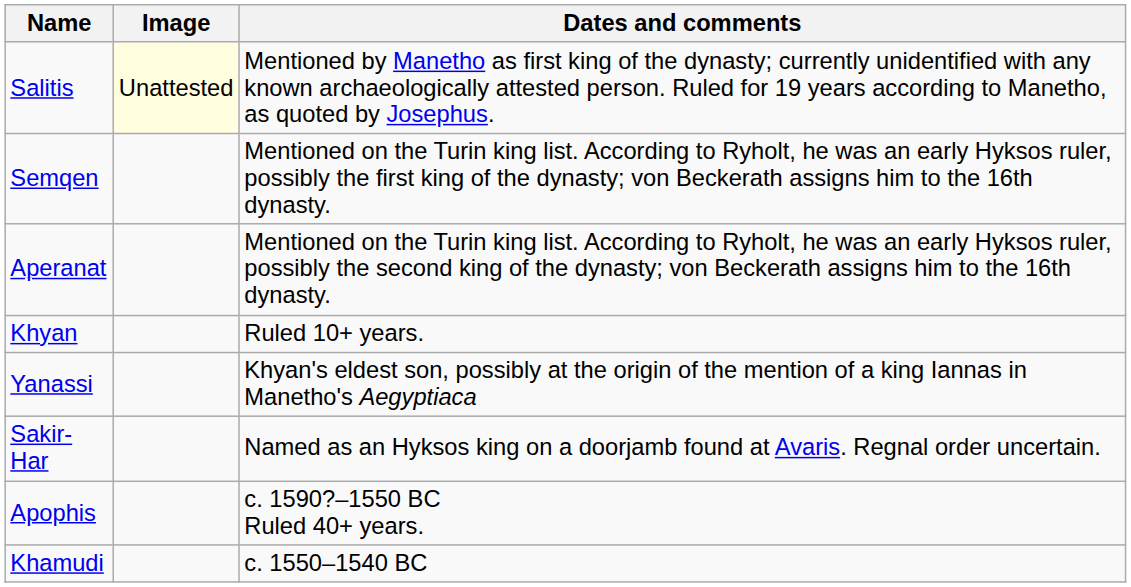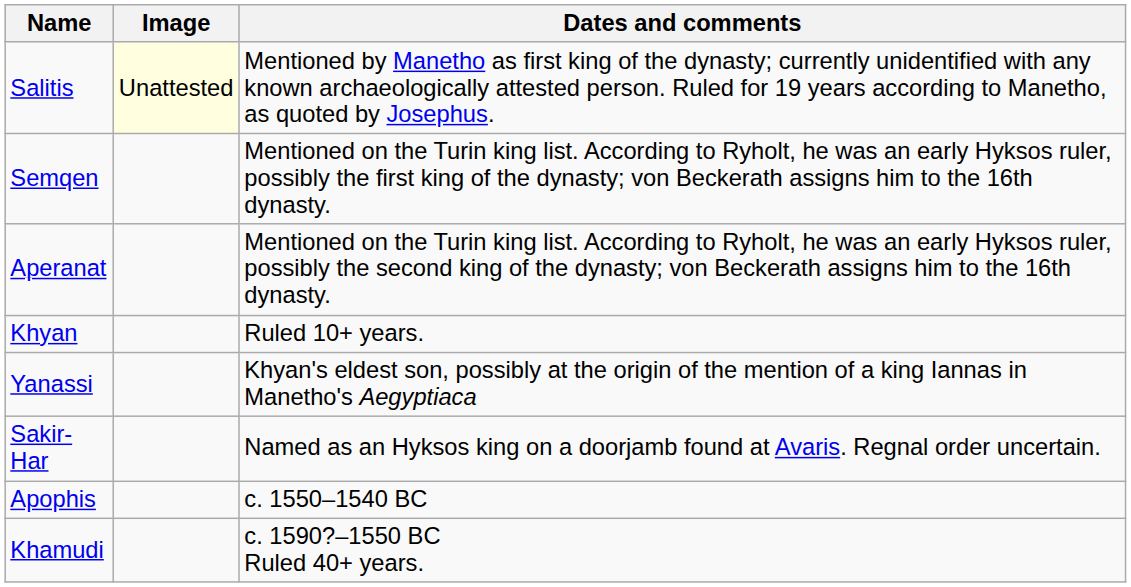 <table class="wikitable" style="margin:1em auto; width:60%;">
 <tr>
 <th>Name</th>
 <th>Image</th>
 <th>Dates and comments</th>
 </tr>
 <tr>
 <td><a href='#'>Salitis</a></td>
 <td style="background: lightyellow;">Unattested</td>
 <td>Mentioned by <a href='#'>Manetho</a> as first king of the dynasty; currently unidentified with any known archaeologically attested person. Ruled for 19 years according to Manetho, as quoted by <a href='#'>Josephus</a>.</td>
 </tr>
 <tr>
 <td><a href='#'>Semqen</a></td>
 <td></td>
 <td>Mentioned on the Turin king list. According to Ryholt, he was an early Hyksos ruler, possibly the first king of the dynasty; von Beckerath assigns him to the 16th dynasty.</td>
 </tr>
 <tr>
 <td><a href='#'>Aperanat</a></td>
 <td></td>
 <td>Mentioned on the Turin king list. According to Ryholt, he was an early Hyksos ruler, possibly the second king of the dynasty; von Beckerath assigns him to the 16th dynasty.</td>
 </tr>
 <tr>
 <td><a href='#'>Khyan</a></td>
 <td></td>
 <td>Ruled 10+ years.</td>
 </tr>
 <tr>
 <td><a href='#'>Yanassi</a></td>
 <td></td>
 <td>Khyan's eldest son, possibly at the origin of the mention of a king Iannas in Manetho's <em>Aegyptiaca</em></td>
 </tr>
 <tr>
 <td><a href='#'>Sakir-Har</a></td>
 <td></td>
 <td>Named as an Hyksos king on a doorjamb found at <a href='#'>Avaris</a>. Regnal order uncertain.</td>
 </tr>
 <tr>
 <td><a href='#'>Apophis</a></td>
 <td></td>
-<td>c. 1590?–1550 BC<br>Ruled 40+ years.</td>
+<td>c. 1550–1540 BC</td>
 </tr>
 <tr>
 <td><a href='#'>Khamudi</a></td>
 <td></td>
-<td>c. 1550–1540 BC</td>
+<td>c. 1590?–1550 BC<br>Ruled 40+ years.</td>
 </tr>
 </table>
